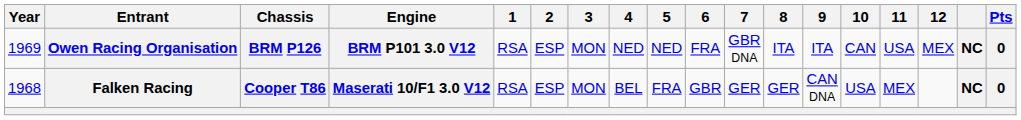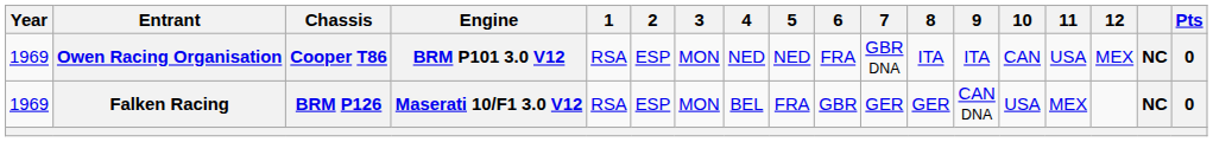 <table class="wikitable" style="text-align:center; font-size:90%">
 <tr>
 <th>Year</th>
 <th>Entrant</th>
 <th>Chassis</th>
 <th>Engine</th>
 <th>1</th>
 <th>2</th>
 <th>3</th>
 <th>4</th>
 <th>5</th>
 <th>6</th>
 <th>7</th>
 <th>8</th>
 <th>9</th>
 <th>10</th>
 <th>11</th>
 <th>12</th>
 <th></th>
 <th><a href='#'>Pts</a></th>
 </tr>
 <tr>
 <td><a href='#'>1969</a></td>
 <th><a href='#'>Owen Racing Organisation</a></th>
-<th><a href='#'>BRM</a> <a href='#'>P126</a></th>
+<th><a href='#'>Cooper</a> <a href='#'>T86</a></th>
 <th><a href='#'>BRM</a> P101 3.0 <a href='#'>V12</a></th>
 <td><a href='#'>RSA</a></td>
 <td><a href='#'>ESP</a></td>
 <td><a href='#'>MON</a></td>
 <td><a href='#'>NED</a></td>
 <td><a href='#'>NED</a></td>
 <td><a href='#'>FRA</a></td>
 <td><a href='#'>GBR</a><br><small>DNA</small></td>
 <td><a href='#'>ITA</a></td>
 <td><a href='#'>ITA</a></td>
 <td><a href='#'>CAN</a></td>
 <td><a href='#'>USA</a></td>
 <td><a href='#'>MEX</a></td>
 <th>NC</th>
 <th>0</th>
 </tr>
 <tr>
-<td><a href='#'>1968</a></td>
+<td><a href='#'>1969</a></td>
 <th>Falken Racing</th>
-<th><a href='#'>Cooper</a> <a href='#'>T86</a></th>
+<th><a href='#'>BRM</a> <a href='#'>P126</a></th>
 <th><a href='#'>Maserati</a> 10/F1 3.0 <a href='#'>V12</a></th>
 <td><a href='#'>RSA</a></td>
 <td><a href='#'>ESP</a></td>
 <td><a href='#'>MON</a></td>
 <td><a href='#'>BEL</a></td>
 <td><a href='#'>FRA</a></td>
 <td><a href='#'>GBR</a></td>
 <td><a href='#'>GER</a></td>
 <td><a href='#'>GER</a></td>
 <td><a href='#'>CAN</a><br><small>DNA</small></td>
 <td><a href='#'>USA</a></td>
 <td><a href='#'>MEX</a></td>
 <td></td>
 <th>NC</th>
 <th>0</th>
 </tr>
 <tr>
 <th colspan=18></th>
 </tr>
 </table>
